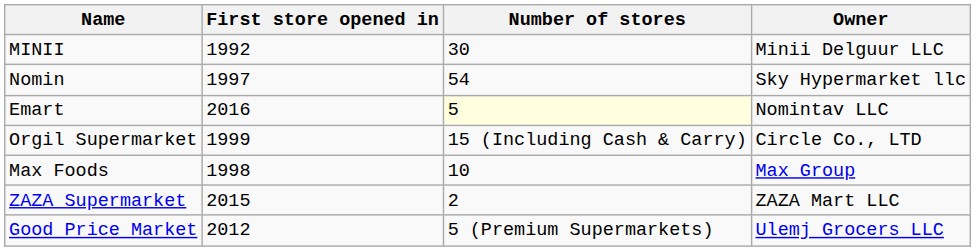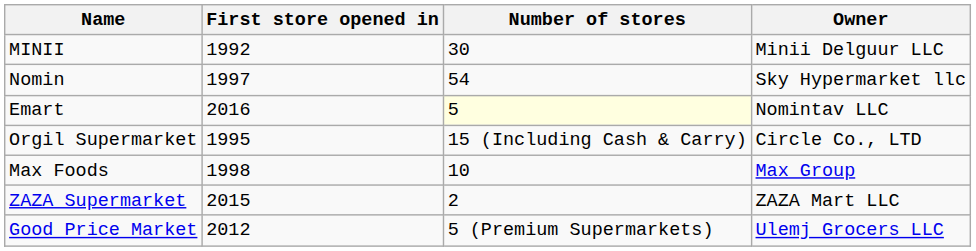 <table class="wikitable">
 <tr>
 <th>Name</th>
 <th>First store opened in</th>
 <th>Number of stores</th>
 <th>Owner</th>
 </tr>
 <tr>
 <td>MINII</td>
 <td>1992</td>
 <td>30</td>
 <td>Minii Delguur LLC</td>
 </tr>
 <tr>
 <td>Nomin</td>
 <td>1997</td>
 <td>54</td>
 <td>Sky Hypermarket llc</td>
 </tr>
 <tr>
 <td>Emart</td>
 <td>2016</td>
 <td style="background: lightyellow;">5</td>
 <td>Nomintav LLC</td>
 </tr>
 <tr>
 <td>Orgil Supermarket</td>
-<td>1999</td>
+<td>1995</td>
 <td>15 (Including Cash & Carry)</td>
 <td>Circle Co., LTD</td>
 </tr>
 <tr>
 <td>Max Foods</td>
 <td>1998</td>
 <td>10</td>
 <td><a href='#'>Max Group</a></td>
 </tr>
 <tr>
 <td><a href='#'>ZAZA Supermarket</a></td>
 <td>2015</td>
 <td>2</td>
 <td>ZAZA Mart LLC</td>
 </tr>
 <tr>
 <td><a href='#'>Good Price Market</a></td>
 <td>2012</td>
 <td>5 (Premium Supermarkets)</td>
 <td><a href='#'>Ulemj Grocers LLC</a></td>
 </tr>
 </table>
